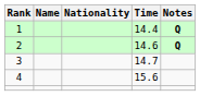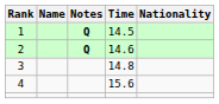 <table class="wikitable sortable" style="text-align:center">
 <tr>
 <th>Rank</th>
 <th>Name</th>
+<th>Notes</th>
+<th>Time</th>
 <th>Nationality</th>
-<th>Time</th>
-<th>Notes</th>
 </tr>
 <tr bgcolor=ccffcc>
 <td>1</td>
 <td align=left></td>
+<td><strong>Q</strong></td>
+<td>14.5</td>
 <td align=left></td>
-<td>14.4</td>
-<td><strong>Q</strong></td>
 </tr>
 <tr bgcolor=ccffcc>
 <td>2</td>
 <td align=left></td>
+<td><strong>Q</strong></td>
+<td>14.6</td>
 <td align=left></td>
-<td>14.6</td>
-<td><strong>Q</strong></td>
 </tr>
 <tr>
 <td>3</td>
 <td align=left></td>
+<td></td>
+<td>14.8</td>
 <td align=left></td>
-<td>14.7</td>
-<td></td>
 </tr>
 <tr>
 <td>4</td>
 <td align=left></td>
+<td></td>
+<td>15.6</td>
 <td align=left></td>
-<td>15.6</td>
-<td></td>
 </tr>
 <tr>
 <td></td>
 <td align=left></td>
-<td align=left></td>
 <td></td>
 <td></td>
+<td align=left></td>
 </tr>
 </table>
